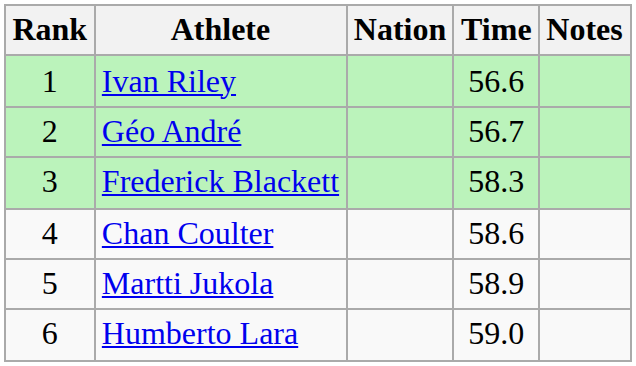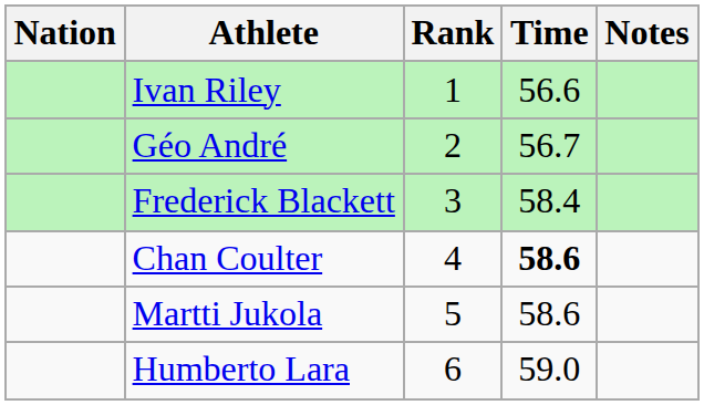 <table class="wikitable sortable" style="text-align:center">
 <tr>
+<th>Nation</th>
+<th>Athlete</th>
 <th>Rank</th>
-<th>Athlete</th>
-<th>Nation</th>
 <th>Time</th>
 <th>Notes</th>
 </tr>
 <tr bgcolor=bbf3bb>
+<td align=left></td>
+<td align=left><a href='#'>Ivan Riley</a></td>
 <td>1</td>
-<td align=left><a href='#'>Ivan Riley</a></td>
-<td align=left></td>
 <td>56.6</td>
 <td></td>
 </tr>
 <tr bgcolor=bbf3bb>
+<td align=left></td>
+<td align=left><a href='#'>Géo André</a></td>
 <td>2</td>
-<td align=left><a href='#'>Géo André</a></td>
-<td align=left></td>
 <td>56.7</td>
 <td></td>
 </tr>
 <tr bgcolor=bbf3bb>
+<td align=left></td>
+<td align=left><a href='#'>Frederick Blackett</a></td>
 <td>3</td>
-<td align=left><a href='#'>Frederick Blackett</a></td>
-<td align=left></td>
-<td>58.3</td>
+<td>58.4</td>
 <td></td>
 </tr>
 <tr>
+<td align=left></td>
+<td align=left><a href='#'>Chan Coulter</a></td>
 <td>4</td>
-<td align=left><a href='#'>Chan Coulter</a></td>
+<td><strong>58.6</strong></td>
+<td></td>
+</tr>
+<tr>
 <td align=left></td>
+<td align=left><a href='#'>Martti Jukola</a></td>
+<td>5</td>
 <td>58.6</td>
 <td></td>
 </tr>
 <tr>
-<td>5</td>
-<td align=left><a href='#'>Martti Jukola</a></td>
 <td align=left></td>
-<td>58.9</td>
-<td></td>
-</tr>
-<tr>
+<td align=left><a href='#'>Humberto Lara</a></td>
 <td>6</td>
-<td align=left><a href='#'>Humberto Lara</a></td>
-<td align=left></td>
 <td>59.0</td>
 <td></td>
 </tr>
 </table>
